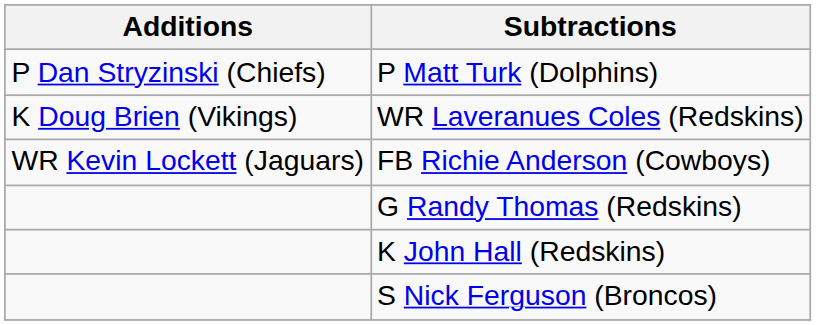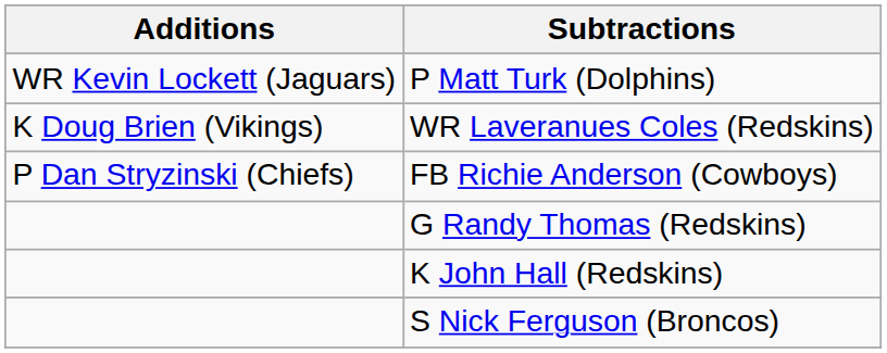 <table class="wikitable">
 <tr>
 <th>Additions</th>
 <th>Subtractions</th>
 </tr>
 <tr>
-<td>P <a href='#'>Dan Stryzinski</a> (Chiefs)</td>
+<td>WR <a href='#'>Kevin Lockett</a> (Jaguars)</td>
 <td>P <a href='#'>Matt Turk</a> (Dolphins)</td>
 </tr>
 <tr>
 <td>K <a href='#'>Doug Brien</a> (Vikings)</td>
 <td>WR <a href='#'>Laveranues Coles</a> (Redskins)</td>
 </tr>
 <tr>
-<td>WR <a href='#'>Kevin Lockett</a> (Jaguars)</td>
+<td>P <a href='#'>Dan Stryzinski</a> (Chiefs)</td>
 <td>FB <a href='#'>Richie Anderson</a> (Cowboys)</td>
 </tr>
 <tr>
 <td></td>
 <td>G <a href='#'>Randy Thomas</a> (Redskins)</td>
 </tr>
 <tr>
 <td></td>
 <td>K <a href='#'>John Hall</a> (Redskins)</td>
 </tr>
 <tr>
 <td></td>
 <td>S <a href='#'>Nick Ferguson</a> (Broncos)</td>
 </tr>
 </table>
